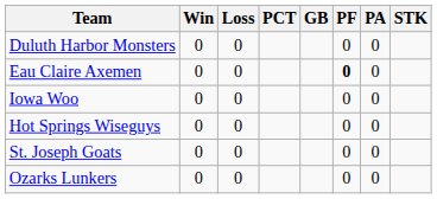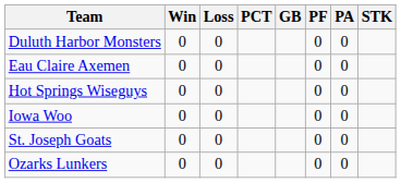 <table class="wikitable" style="text-align:center">
 <tr>
 <th>Team</th>
 <th>Win</th>
 <th>Loss</th>
 <th>PCT</th>
 <th>GB</th>
 <th>PF</th>
 <th>PA</th>
 <th>STK</th>
 </tr>
 <tr>
 <td style="text-align:left;"><a href='#'>Duluth Harbor Monsters</a></td>
 <td>0</td>
 <td>0</td>
 <td></td>
 <td></td>
 <td>0</td>
 <td>0</td>
 <td></td>
 </tr>
 <tr>
 <td style="text-align:left;"><a href='#'>Eau Claire Axemen</a></td>
 <td>0</td>
 <td>0</td>
 <td></td>
 <td></td>
-<td><strong>0</strong></td>
+<td>0</td>
 <td>0</td>
 <td></td>
 </tr>
 <tr>
-<td style="text-align:left;"><a href='#'>Iowa Woo</a></td>
+<td style="text-align:left;"><a href='#'>Hot Springs Wiseguys</a></td>
 <td>0</td>
 <td>0</td>
 <td></td>
 <td></td>
 <td>0</td>
 <td>0</td>
 <td></td>
 </tr>
 <tr>
-<td style="text-align:left;"><a href='#'>Hot Springs Wiseguys</a></td>
+<td style="text-align:left;"><a href='#'>Iowa Woo</a></td>
 <td>0</td>
 <td>0</td>
 <td></td>
 <td></td>
 <td>0</td>
 <td>0</td>
 <td></td>
 </tr>
 <tr>
 <td style="text-align:left;"><a href='#'>St. Joseph Goats</a></td>
 <td>0</td>
 <td>0</td>
 <td></td>
 <td></td>
 <td>0</td>
 <td>0</td>
 <td></td>
 </tr>
 <tr>
 <td style="text-align:left;"><a href='#'>Ozarks Lunkers</a></td>
 <td>0</td>
 <td>0</td>
 <td></td>
 <td></td>
 <td>0</td>
 <td>0</td>
 <td></td>
 </tr>
 </table>
